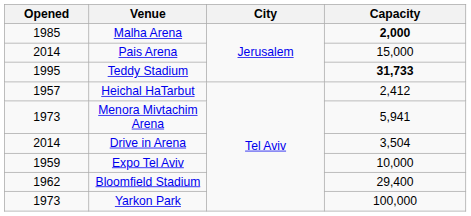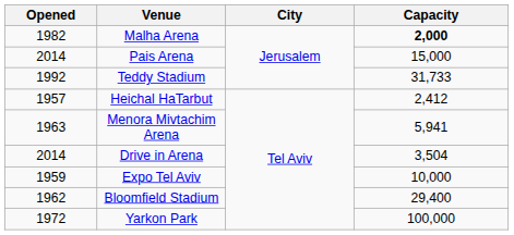 <table class="sortable wikitable" style="text-align:center;">
 <tr>
 <th scope="col" style="width:10em;">Opened</th>
 <th scope="col" style="width:15em;">Venue</th>
 <th scope="col" style="width:15em;">City</th>
 <th scope="col" style="width:20em;">Capacity</th>
 </tr>
 <tr>
-<td>1985</td>
+<td>1982</td>
 <td><a href='#'>Malha Arena</a></td>
 <td rowspan="3"><a href='#'>Jerusalem</a></td>
 <td><strong>2,000</strong></td>
 </tr>
 <tr>
 <td>2014</td>
 <td><a href='#'>Pais Arena</a></td>
 <td>15,000</td>
 </tr>
 <tr>
-<td>1995</td>
+<td>1992</td>
 <td><a href='#'>Teddy Stadium</a></td>
-<td><strong>31,733</strong></td>
+<td>31,733</td>
 </tr>
 <tr>
 <td>1957</td>
 <td><a href='#'>Heichal HaTarbut</a></td>
 <td rowspan="6"><a href='#'>Tel Aviv</a></td>
 <td>2,412</td>
 </tr>
 <tr>
-<td>1973</td>
+<td>1963</td>
 <td><a href='#'>Menora Mivtachim Arena</a></td>
 <td>5,941</td>
 </tr>
 <tr>
 <td>2014</td>
 <td><a href='#'>Drive in Arena</a></td>
 <td>3,504</td>
 </tr>
 <tr>
 <td>1959</td>
 <td><a href='#'>Expo Tel Aviv</a></td>
 <td>10,000</td>
 </tr>
 <tr>
 <td>1962</td>
 <td><a href='#'>Bloomfield Stadium</a></td>
 <td>29,400</td>
 </tr>
 <tr>
-<td>1973</td>
+<td>1972</td>
 <td><a href='#'>Yarkon Park</a></td>
 <td>100,000</td>
 </tr>
 </table>
